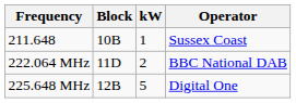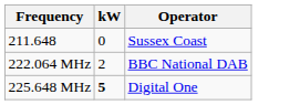 <table class="wikitable sortable">
 <tr>
 <th>Frequency</th>
-<th>Block</th>
 <th>kW</th>
 <th>Operator</th>
 </tr>
 <tr>
 <td>211.648</td>
-<td>10B</td>
-<td>1</td>
+<td>0</td>
 <td><a href='#'>Sussex Coast</a></td>
 </tr>
 <tr>
 <td>222.064 MHz</td>
-<td>11D</td>
 <td>2</td>
 <td><a href='#'>BBC National DAB</a></td>
 </tr>
 <tr>
 <td>225.648 MHz</td>
-<td>12B</td>
-<td>5</td>
+<td><strong>5</strong></td>
 <td><a href='#'>Digital One</a></td>
 </tr>
 </table>
